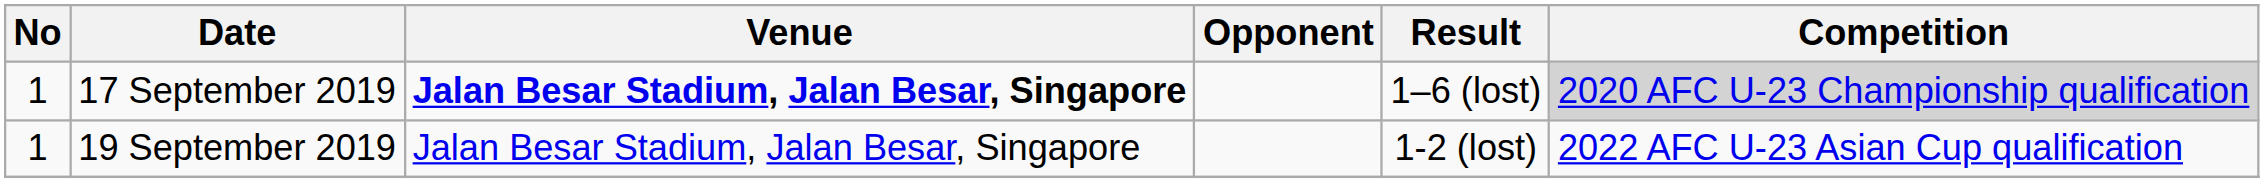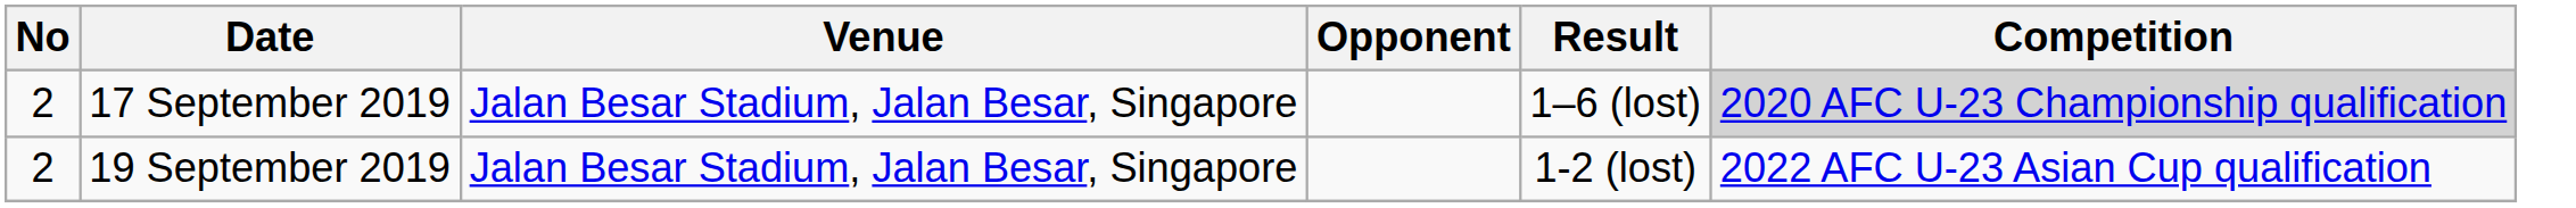 <table class="wikitable">
 <tr>
 <th>No</th>
 <th>Date</th>
 <th>Venue</th>
 <th>Opponent</th>
 <th>Result</th>
 <th>Competition</th>
 </tr>
 <tr>
-<td align=center>1</td>
+<td align=center>2</td>
 <td>17 September 2019</td>
-<td><strong><a href='#'>Jalan Besar Stadium</a>, <a href='#'>Jalan Besar</a>, Singapore</strong></td>
+<td><a href='#'>Jalan Besar Stadium</a>, <a href='#'>Jalan Besar</a>, Singapore</td>
 <td></td>
 <td align=center>1–6 (lost)</td>
 <td style="background: lightgrey;"><a href='#'>2020 AFC U-23 Championship qualification</a></td>
 </tr>
 <tr>
-<td align=center>1</td>
+<td align=center>2</td>
 <td>19 September 2019</td>
 <td><a href='#'>Jalan Besar Stadium</a>, <a href='#'>Jalan Besar</a>, Singapore</td>
 <td></td>
 <td align=center>1-2 (lost)</td>
 <td><a href='#'>2022 AFC U-23 Asian Cup qualification</a></td>
 </tr>
 <tr>
 </tr>
 </table>
